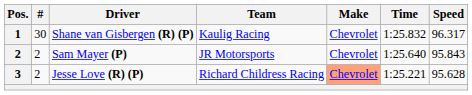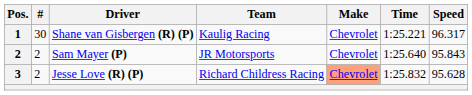 <table class="wikitable" style="font-size:95%">
 <tr>
 <th>Pos.</th>
 <th>#</th>
 <th>Driver</th>
 <th>Team</th>
 <th>Make</th>
 <th>Time</th>
 <th>Speed</th>
 </tr>
 <tr>
 <th>1</th>
 <td>30</td>
 <td><a href='#'>Shane van Gisbergen</a> <strong>(R)</strong> <strong>(P)</strong></td>
 <td><a href='#'>Kaulig Racing</a></td>
 <td><a href='#'>Chevrolet</a></td>
-<td>1:25.832</td>
+<td>1:25.221</td>
 <td>96.317</td>
 </tr>
 <tr>
 <th>2</th>
 <td>2</td>
 <td><a href='#'>Sam Mayer</a> <strong>(P)</strong></td>
 <td><a href='#'>JR Motorsports</a></td>
 <td><a href='#'>Chevrolet</a></td>
 <td>1:25.640</td>
 <td>95.843</td>
 </tr>
 <tr>
 <th>3</th>
 <td>2</td>
 <td><a href='#'>Jesse Love</a> <strong>(R)</strong> <strong>(P)</strong></td>
 <td><a href='#'>Richard Childress Racing</a></td>
 <td style="background: lightsalmon;"><a href='#'>Chevrolet</a></td>
-<td>1:25.221</td>
+<td>1:25.832</td>
 <td>95.628</td>
 </tr>
 <tr>
 <th colspan="7"></th>
 </tr>
 </table>
